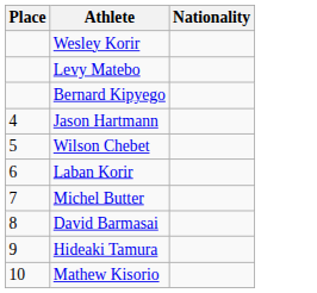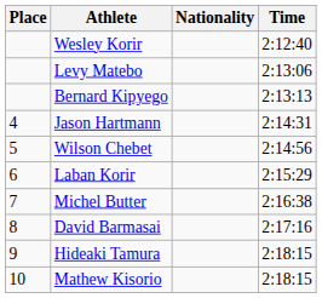 <table class="wikitable sortable">
 <tr>
 <th>Place</th>
 <th>Athlete</th>
 <th>Nationality</th>
+<th>Time</th>
 </tr>
 <tr>
 <td></td>
 <td><a href='#'>Wesley Korir</a></td>
 <td></td>
+<td>2:12:40</td>
 </tr>
 <tr>
 <td></td>
 <td><a href='#'>Levy Matebo</a></td>
 <td></td>
+<td>2:13:06</td>
 </tr>
 <tr>
 <td></td>
 <td><a href='#'>Bernard Kipyego</a></td>
 <td></td>
+<td>2:13:13</td>
 </tr>
 <tr>
 <td>4</td>
 <td><a href='#'>Jason Hartmann</a></td>
 <td></td>
+<td>2:14:31</td>
 </tr>
 <tr>
 <td>5</td>
 <td><a href='#'>Wilson Chebet</a></td>
 <td></td>
+<td>2:14:56</td>
 </tr>
 <tr>
 <td>6</td>
 <td><a href='#'>Laban Korir</a></td>
 <td></td>
+<td>2:15:29</td>
 </tr>
 <tr>
 <td>7</td>
 <td><a href='#'>Michel Butter</a></td>
 <td></td>
+<td>2:16:38</td>
 </tr>
 <tr>
 <td>8</td>
 <td><a href='#'>David Barmasai</a></td>
 <td></td>
+<td>2:17:16</td>
 </tr>
 <tr>
 <td>9</td>
 <td><a href='#'>Hideaki Tamura</a></td>
 <td></td>
+<td>2:18:15</td>
 </tr>
 <tr>
 <td>10</td>
 <td><a href='#'>Mathew Kisorio</a></td>
 <td></td>
+<td>2:18:15</td>
 </tr>
 </table>
